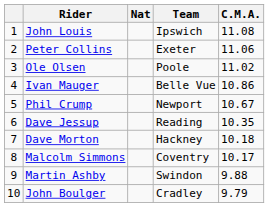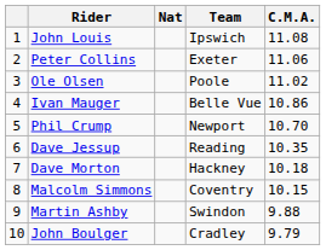 <table class=wikitable>
 <tr>
 <th></th>
 <th>Rider</th>
 <th>Nat</th>
 <th>Team</th>
 <th>C.M.A.</th>
 </tr>
 <tr>
 <td align="center">1</td>
 <td><a href='#'>John Louis</a></td>
 <td></td>
 <td>Ipswich</td>
 <td>11.08</td>
 </tr>
 <tr>
 <td align="center">2</td>
 <td><a href='#'>Peter Collins</a></td>
 <td></td>
 <td>Exeter</td>
 <td>11.06</td>
 </tr>
 <tr>
 <td align="center">3</td>
 <td><a href='#'>Ole Olsen</a></td>
 <td></td>
 <td>Poole</td>
 <td>11.02</td>
 </tr>
 <tr>
 <td align="center">4</td>
 <td><a href='#'>Ivan Mauger</a></td>
 <td></td>
 <td>Belle Vue</td>
 <td>10.86</td>
 </tr>
 <tr>
 <td align="center">5</td>
 <td><a href='#'>Phil Crump</a></td>
 <td></td>
 <td>Newport</td>
-<td>10.67</td>
+<td>10.70</td>
 </tr>
 <tr>
 <td align="center">6</td>
 <td><a href='#'>Dave Jessup</a></td>
 <td></td>
 <td>Reading</td>
 <td>10.35</td>
 </tr>
 <tr>
 <td align="center">7</td>
 <td><a href='#'>Dave Morton</a></td>
 <td></td>
 <td>Hackney</td>
 <td>10.18</td>
 </tr>
 <tr>
 <td align="center">8</td>
 <td><a href='#'>Malcolm Simmons</a></td>
 <td></td>
 <td>Coventry</td>
-<td>10.17</td>
+<td>10.15</td>
 </tr>
 <tr>
 <td align="center">9</td>
 <td><a href='#'>Martin Ashby</a></td>
 <td></td>
 <td>Swindon</td>
 <td>9.88</td>
 </tr>
 <tr>
 <td align="center">10</td>
 <td><a href='#'>John Boulger</a></td>
 <td></td>
 <td>Cradley</td>
 <td>9.79</td>
 </tr>
 </table>
